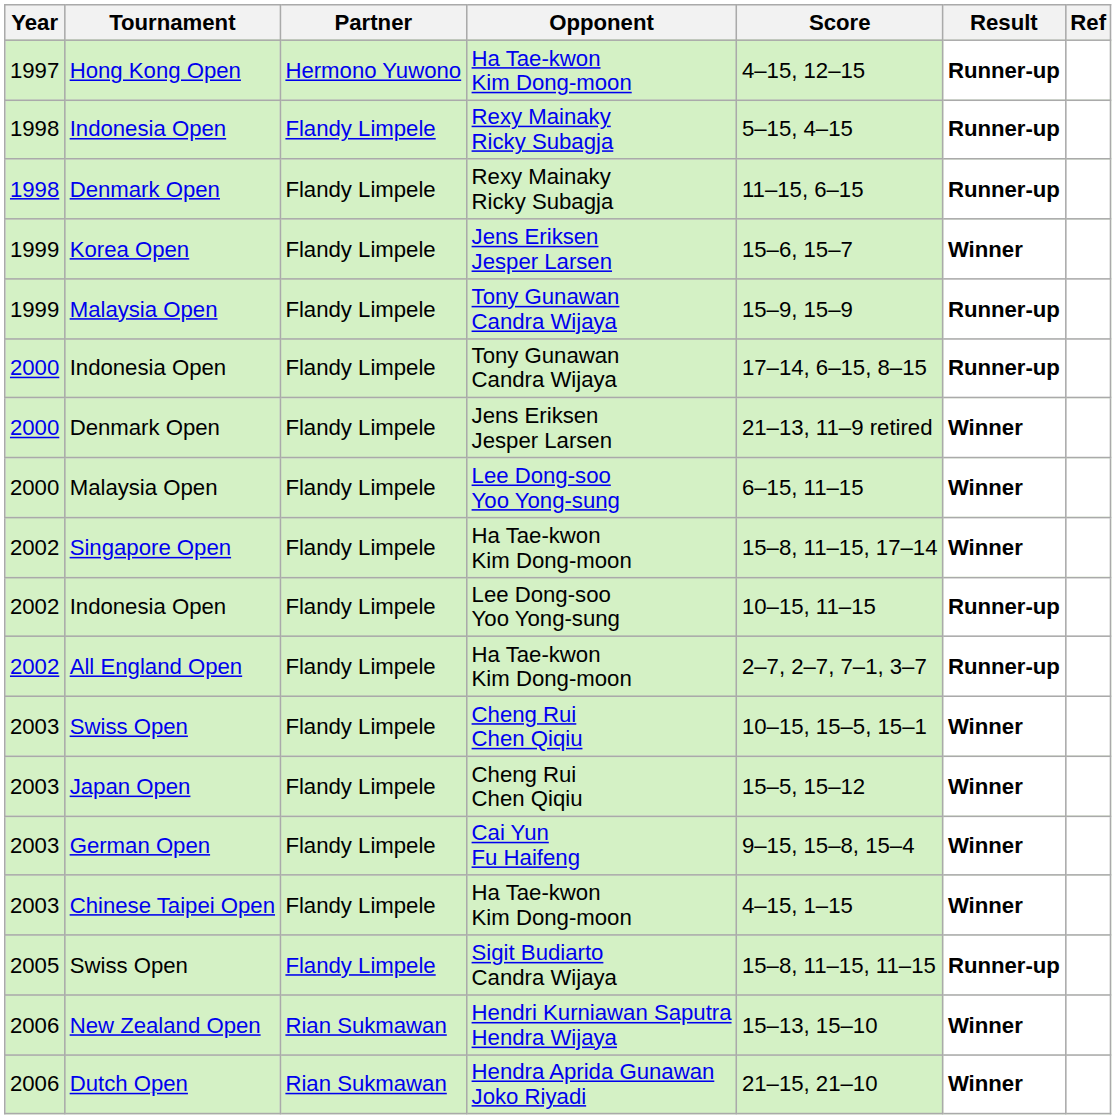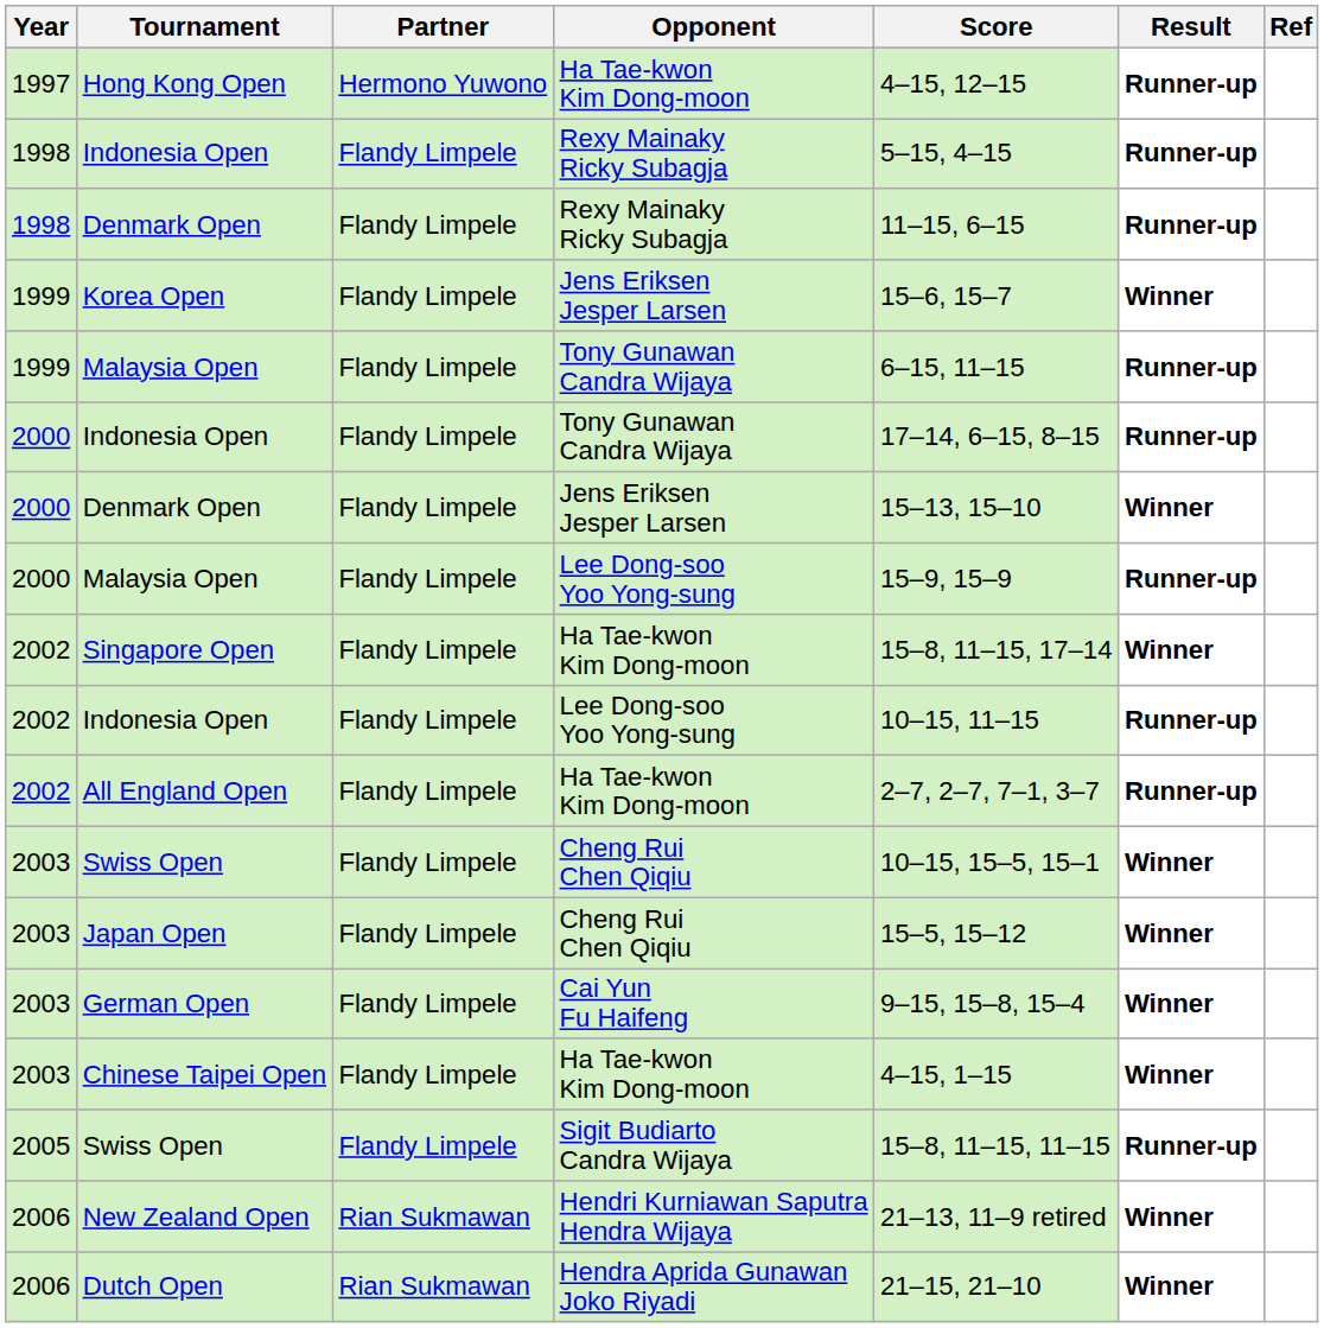 <table class="sortable wikitable" style="font-size: 90%;">
 <tr>
 <th>Year</th>
 <th>Tournament</th>
 <th>Partner</th>
 <th>Opponent</th>
 <th>Score</th>
 <th>Result</th>
 <th>Ref</th>
 </tr>
 <tr style="background:#D4F1C5">
 <td align="center">1997</td>
 <td align="left"><a href='#'>Hong Kong Open</a></td>
 <td align="left"> <a href='#'>Hermono Yuwono</a></td>
 <td align="left"> <a href='#'>Ha Tae-kwon</a><br> <a href='#'>Kim Dong-moon</a></td>
 <td align="left">4–15, 12–15</td>
 <td style="text-align:left; background:white"> <strong>Runner-up</strong></td>
 <td style="text-align:center; background:white"></td>
 </tr>
 <tr style="background:#D4F1C5">
 <td align="center">1998</td>
 <td align="left"><a href='#'>Indonesia Open</a></td>
 <td align="left"> <a href='#'>Flandy Limpele</a></td>
 <td align="left"> <a href='#'>Rexy Mainaky</a><br> <a href='#'>Ricky Subagja</a></td>
 <td align="left">5–15, 4–15</td>
 <td style="text-align:left; background:white"> <strong>Runner-up</strong></td>
 <td style="text-align:center; background:white"></td>
 </tr>
 <tr style="background:#D4F1C5">
 <td align="center"><a href='#'>1998</a></td>
 <td align="left"><a href='#'>Denmark Open</a></td>
 <td align="left"> Flandy Limpele</td>
 <td align="left"> Rexy Mainaky<br> Ricky Subagja</td>
 <td align="left">11–15, 6–15</td>
 <td style="text-align:left; background:white"> <strong>Runner-up</strong></td>
 <td style="text-align:center; background:white"></td>
 </tr>
 <tr style="background:#D4F1C5">
 <td align="center">1999</td>
 <td align="left"><a href='#'>Korea Open</a></td>
 <td align="left"> Flandy Limpele</td>
 <td align="left"> <a href='#'>Jens Eriksen</a><br> <a href='#'>Jesper Larsen</a></td>
 <td align="left">15–6, 15–7</td>
 <td style="text-align:left; background:white"> <strong>Winner</strong></td>
 <td style="text-align:center; background:white"></td>
 </tr>
 <tr style="background:#D4F1C5">
 <td align="center">1999</td>
 <td align="left"><a href='#'>Malaysia Open</a></td>
 <td align="left"> Flandy Limpele</td>
 <td align="left"> <a href='#'>Tony Gunawan</a><br> <a href='#'>Candra Wijaya</a></td>
-<td align="left">15–9, 15–9</td>
+<td align="left">6–15, 11–15</td>
 <td style="text-align:left; background:white"> <strong>Runner-up</strong></td>
 <td style="text-align:center; background:white"></td>
 </tr>
 <tr style="background:#D4F1C5">
 <td align="center"><a href='#'>2000</a></td>
 <td align="left">Indonesia Open</td>
 <td align="left"> Flandy Limpele</td>
 <td align="left"> Tony Gunawan<br> Candra Wijaya</td>
 <td align="left">17–14, 6–15, 8–15</td>
 <td style="text-align:left; background:white"> <strong>Runner-up</strong></td>
 <td style="text-align:center; background:white"></td>
 </tr>
 <tr style="background:#D4F1C5">
 <td align="center"><a href='#'>2000</a></td>
 <td align="left">Denmark Open</td>
 <td align="left"> Flandy Limpele</td>
 <td align="left"> Jens Eriksen<br> Jesper Larsen</td>
-<td align="left">21–13, 11–9 retired</td>
+<td align="left">15–13, 15–10</td>
 <td style="text-align:left; background:white"> <strong>Winner</strong></td>
 <td style="text-align:center; background:white"></td>
 </tr>
 <tr style="background:#D4F1C5">
 <td align="center">2000</td>
 <td align="left">Malaysia Open</td>
 <td align="left"> Flandy Limpele</td>
 <td align="left"> <a href='#'>Lee Dong-soo</a><br> <a href='#'>Yoo Yong-sung</a></td>
-<td align="left">6–15, 11–15</td>
-<td style="text-align:left; background:white"> <strong>Winner</strong></td>
+<td align="left">15–9, 15–9</td>
+<td style="text-align:left; background:white"> <strong>Runner-up</strong></td>
 <td style="text-align:center; background:white"></td>
 </tr>
 <tr style="background:#D4F1C5">
 <td align="center">2002</td>
 <td align="left"><a href='#'>Singapore Open</a></td>
 <td align="left"> Flandy Limpele</td>
 <td align="left"> Ha Tae-kwon<br> Kim Dong-moon</td>
 <td align="left">15–8, 11–15, 17–14</td>
 <td style="text-align:left; background:white"> <strong>Winner</strong></td>
 <td style="text-align:center; background:white"></td>
 </tr>
 <tr style="background:#D4F1C5">
 <td align="center">2002</td>
 <td align="left">Indonesia Open</td>
 <td align="left"> Flandy Limpele</td>
 <td align="left"> Lee Dong-soo<br> Yoo Yong-sung</td>
 <td align="left">10–15, 11–15</td>
 <td style="text-align:left; background:white"> <strong>Runner-up</strong></td>
 <td style="text-align:center; background:white"></td>
 </tr>
 <tr style="background:#D4F1C5">
 <td align="center"><a href='#'>2002</a></td>
 <td align="left"><a href='#'>All England Open</a></td>
 <td align="left"> Flandy Limpele</td>
 <td align="left"> Ha Tae-kwon<br> Kim Dong-moon</td>
 <td align="left">2–7, 2–7, 7–1, 3–7</td>
 <td style="text-align:left; background:white"> <strong>Runner-up</strong></td>
 <td style="text-align:center; background:white"></td>
 </tr>
 <tr style="background:#D4F1C5">
 <td align="center">2003</td>
 <td align="left"><a href='#'>Swiss Open</a></td>
 <td align="left"> Flandy Limpele</td>
 <td align="left"> <a href='#'>Cheng Rui</a><br> <a href='#'>Chen Qiqiu</a></td>
 <td align="left">10–15, 15–5, 15–1</td>
 <td style="text-align:left; background:white"> <strong>Winner</strong></td>
 <td style="text-align:center; background:white"></td>
 </tr>
 <tr style="background:#D4F1C5">
 <td align="center">2003</td>
 <td align="left"><a href='#'>Japan Open</a></td>
 <td align="left"> Flandy Limpele</td>
 <td align="left"> Cheng Rui<br> Chen Qiqiu</td>
 <td align="left">15–5, 15–12</td>
 <td style="text-align:left; background:white"> <strong>Winner</strong></td>
 <td style="text-align:center; background:white"></td>
 </tr>
 <tr style="background:#D4F1C5">
 <td align="center">2003</td>
 <td align="left"><a href='#'>German Open</a></td>
 <td align="left"> Flandy Limpele</td>
 <td align="left"> <a href='#'>Cai Yun</a><br> <a href='#'>Fu Haifeng</a></td>
 <td align="left">9–15, 15–8, 15–4</td>
 <td style="text-align:left; background:white"> <strong>Winner</strong></td>
 <td style="text-align:center; background:white"></td>
 </tr>
 <tr style="background:#D4F1C5">
 <td align="center">2003</td>
 <td align="left"><a href='#'>Chinese Taipei Open</a></td>
 <td align="left"> Flandy Limpele</td>
 <td align="left"> Ha Tae-kwon<br> Kim Dong-moon</td>
 <td align="left">4–15, 1–15</td>
 <td style="text-align:left; background:white"> <strong>Winner</strong></td>
 <td style="text-align:center; background:white"></td>
 </tr>
 <tr style="background:#D4F1C5">
 <td align="center">2005</td>
 <td align="left">Swiss Open</td>
 <td align="left"> <a href='#'>Flandy Limpele</a></td>
 <td align="left"> <a href='#'>Sigit Budiarto</a><br> Candra Wijaya</td>
 <td align="left">15–8, 11–15, 11–15</td>
 <td style="text-align:left; background:white"> <strong>Runner-up</strong></td>
 <td style="text-align:center; background:white"></td>
 </tr>
 <tr style="background:#D4F1C5">
 <td align="center">2006</td>
 <td align="left"><a href='#'>New Zealand Open</a></td>
 <td align="left"> <a href='#'>Rian Sukmawan</a></td>
 <td align="left"> <a href='#'>Hendri Kurniawan Saputra</a><br> <a href='#'>Hendra Wijaya</a></td>
-<td align="left">15–13, 15–10</td>
+<td align="left">21–13, 11–9 retired</td>
 <td style="text-align:left; background:white"> <strong>Winner</strong></td>
 <td style="text-align:center; background:white"></td>
 </tr>
 <tr style="background:#D4F1C5">
 <td align="center">2006</td>
 <td align="left"><a href='#'>Dutch Open</a></td>
 <td align="left"> <a href='#'>Rian Sukmawan</a></td>
 <td align="left"> <a href='#'>Hendra Aprida Gunawan</a><br> <a href='#'>Joko Riyadi</a></td>
 <td align="left">21–15, 21–10</td>
 <td style="text-align:left; background:white"> <strong>Winner</strong></td>
 <td style="text-align:center; background:white"></td>
 </tr>
 </table>
